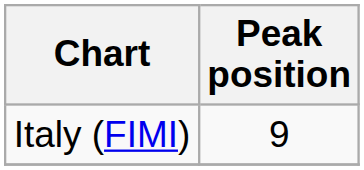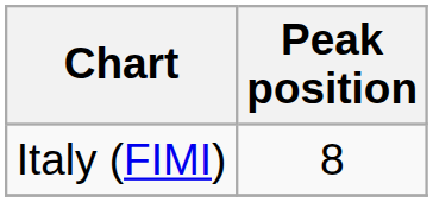 <table class="wikitable sortable">
 <tr>
 <th align="left">Chart</th>
 <th align="left">Peak<br>position</th>
 </tr>
 <tr>
 <td align="left">Italy (<a href='#'>FIMI</a>)</td>
-<td align="center">9</td>
+<td align="center">8</td>
 </tr>
 <tr>
 </tr>
 </table>
